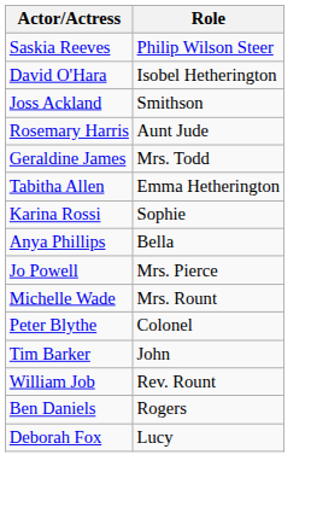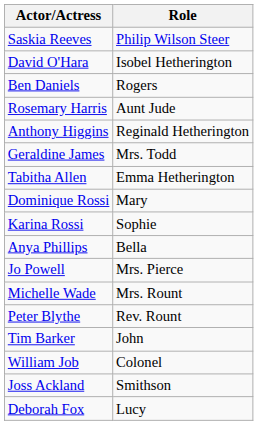 <table class="wikitable">
 <tr>
 <th>Actor/Actress</th>
 <th>Role</th>
 </tr>
 <tr>
 <td><a href='#'>Saskia Reeves</a></td>
 <td><a href='#'>Philip Wilson Steer</a></td>
 </tr>
 <tr>
 <td><a href='#'>David O'Hara</a></td>
 <td>Isobel Hetherington</td>
 </tr>
 <tr>
-<td><a href='#'>Joss Ackland</a></td>
-<td>Smithson</td>
+<td><a href='#'>Ben Daniels</a></td>
+<td>Rogers</td>
 </tr>
 <tr>
 <td><a href='#'>Rosemary Harris</a></td>
 <td>Aunt Jude</td>
+</tr>
+<tr>
+<td><a href='#'>Anthony Higgins</a></td>
+<td>Reginald Hetherington</td>
 </tr>
 <tr>
 <td><a href='#'>Geraldine James</a></td>
 <td>Mrs. Todd</td>
 </tr>
 <tr>
 <td><a href='#'>Tabitha Allen</a></td>
 <td>Emma Hetherington</td>
+</tr>
+<tr>
+<td><a href='#'>Dominique Rossi</a></td>
+<td>Mary</td>
 </tr>
 <tr>
 <td><a href='#'>Karina Rossi</a></td>
 <td>Sophie</td>
 </tr>
 <tr>
 <td><a href='#'>Anya Phillips</a></td>
 <td>Bella</td>
 </tr>
 <tr>
 <td><a href='#'>Jo Powell</a></td>
 <td>Mrs. Pierce</td>
 </tr>
 <tr>
 <td><a href='#'>Michelle Wade</a></td>
 <td>Mrs. Rount</td>
 </tr>
 <tr>
 <td><a href='#'>Peter Blythe</a></td>
-<td>Colonel</td>
+<td>Rev. Rount</td>
 </tr>
 <tr>
 <td><a href='#'>Tim Barker</a></td>
 <td>John</td>
 </tr>
 <tr>
 <td><a href='#'>William Job</a></td>
-<td>Rev. Rount</td>
+<td>Colonel</td>
 </tr>
 <tr>
-<td><a href='#'>Ben Daniels</a></td>
-<td>Rogers</td>
+<td><a href='#'>Joss Ackland</a></td>
+<td>Smithson</td>
 </tr>
 <tr>
 <td><a href='#'>Deborah Fox</a></td>
 <td>Lucy</td>
 </tr>
 </table>
